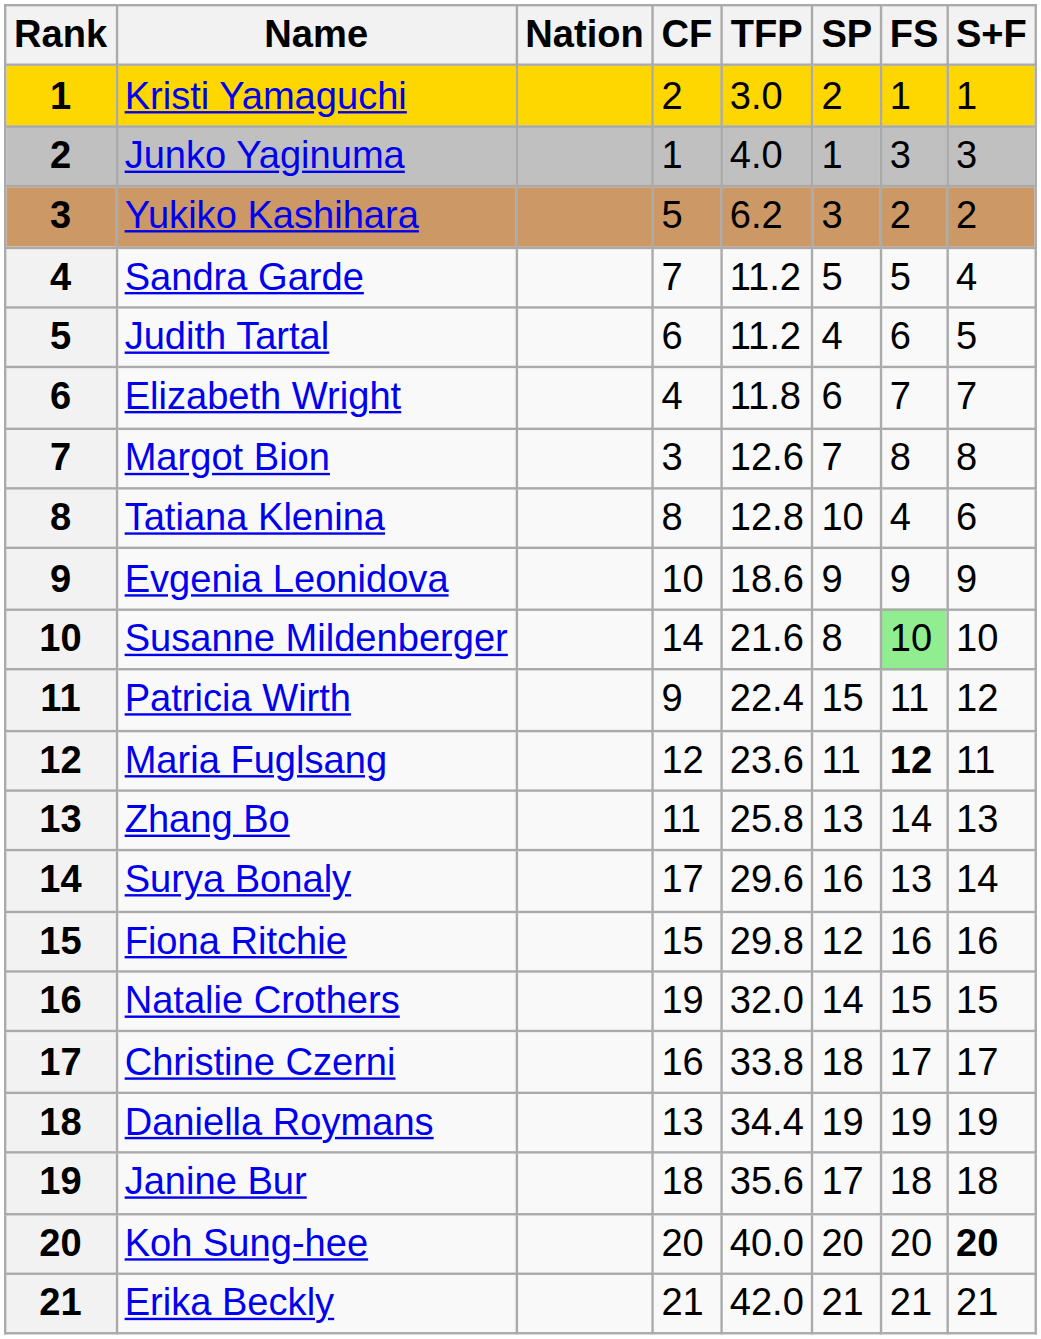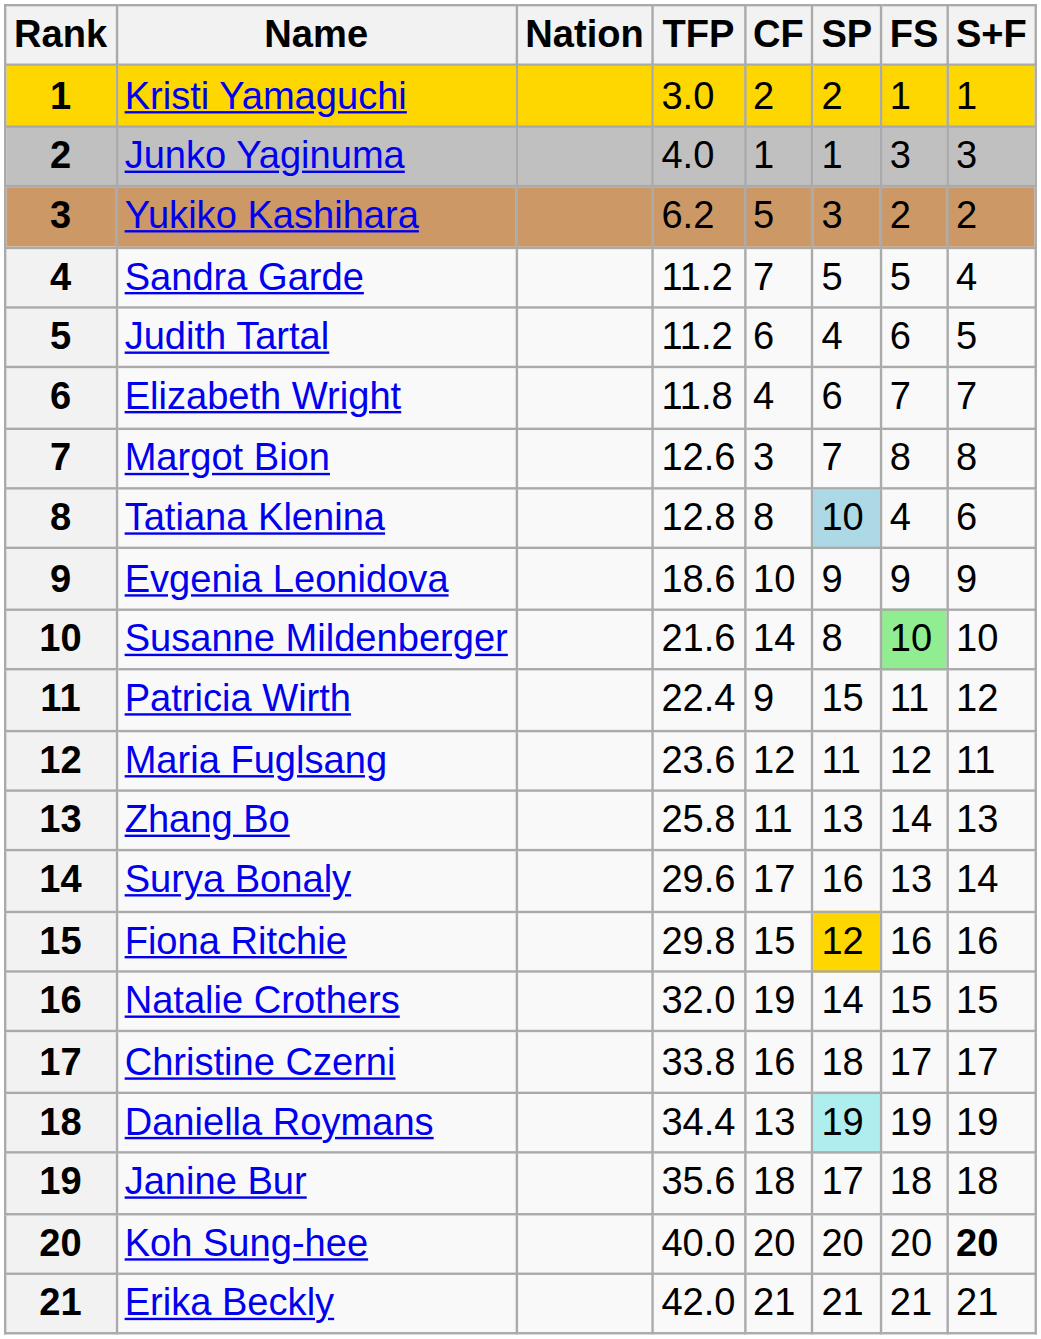 <table class="wikitable sortable">
 <tr>
 <th>Rank</th>
 <th>Name</th>
 <th>Nation</th>
+<th>TFP</th>
 <th>CF</th>
-<th>TFP</th>
 <th>SP</th>
 <th>FS</th>
 <th>S+F</th>
 </tr>
 <tr bgcolor=gold>
 <td align=center><strong>1</strong></td>
 <td><a href='#'>Kristi Yamaguchi</a></td>
 <td></td>
+<td>3.0</td>
 <td>2</td>
-<td>3.0</td>
 <td>2</td>
 <td>1</td>
 <td>1</td>
 </tr>
 <tr bgcolor=silver>
 <td align=center><strong>2</strong></td>
 <td><a href='#'>Junko Yaginuma</a></td>
 <td></td>
+<td>4.0</td>
 <td>1</td>
-<td>4.0</td>
 <td>1</td>
 <td>3</td>
 <td>3</td>
 </tr>
 <tr bgcolor=cc9966>
 <td align=center><strong>3</strong></td>
 <td><a href='#'>Yukiko Kashihara</a></td>
 <td></td>
+<td>6.2</td>
 <td>5</td>
-<td>6.2</td>
 <td>3</td>
 <td>2</td>
 <td>2</td>
 </tr>
 <tr>
 <th>4</th>
 <td><a href='#'>Sandra Garde</a></td>
 <td></td>
+<td>11.2</td>
 <td>7</td>
-<td>11.2</td>
 <td>5</td>
 <td>5</td>
 <td>4</td>
 </tr>
 <tr>
 <th>5</th>
 <td><a href='#'>Judith Tartal</a></td>
 <td></td>
+<td>11.2</td>
 <td>6</td>
-<td>11.2</td>
 <td>4</td>
 <td>6</td>
 <td>5</td>
 </tr>
 <tr>
 <th>6</th>
 <td><a href='#'>Elizabeth Wright</a></td>
 <td></td>
+<td>11.8</td>
 <td>4</td>
-<td>11.8</td>
 <td>6</td>
 <td>7</td>
 <td>7</td>
 </tr>
 <tr>
 <th>7</th>
 <td><a href='#'>Margot Bion</a></td>
 <td></td>
+<td>12.6</td>
 <td>3</td>
-<td>12.6</td>
 <td>7</td>
 <td>8</td>
 <td>8</td>
 </tr>
 <tr>
 <th>8</th>
 <td><a href='#'>Tatiana Klenina</a></td>
 <td></td>
+<td>12.8</td>
 <td>8</td>
-<td>12.8</td>
-<td>10</td>
+<td style="background: lightblue;">10</td>
 <td>4</td>
 <td>6</td>
 </tr>
 <tr>
 <th>9</th>
 <td><a href='#'>Evgenia Leonidova</a></td>
 <td></td>
+<td>18.6</td>
 <td>10</td>
-<td>18.6</td>
 <td>9</td>
 <td>9</td>
 <td>9</td>
 </tr>
 <tr>
 <th>10</th>
 <td><a href='#'>Susanne Mildenberger</a></td>
 <td></td>
+<td>21.6</td>
 <td>14</td>
-<td>21.6</td>
 <td>8</td>
 <td style="background: lightgreen;">10</td>
 <td>10</td>
 </tr>
 <tr>
 <th>11</th>
 <td><a href='#'>Patricia Wirth</a></td>
 <td></td>
+<td>22.4</td>
 <td>9</td>
-<td>22.4</td>
 <td>15</td>
 <td>11</td>
 <td>12</td>
 </tr>
 <tr>
 <th>12</th>
 <td><a href='#'>Maria Fuglsang</a></td>
 <td></td>
+<td>23.6</td>
 <td>12</td>
-<td>23.6</td>
 <td>11</td>
-<td><strong>12</strong></td>
+<td>12</td>
 <td>11</td>
 </tr>
 <tr>
 <th>13</th>
 <td><a href='#'>Zhang Bo</a></td>
 <td></td>
+<td>25.8</td>
 <td>11</td>
-<td>25.8</td>
 <td>13</td>
 <td>14</td>
 <td>13</td>
 </tr>
 <tr>
 <th>14</th>
 <td><a href='#'>Surya Bonaly</a></td>
 <td></td>
+<td>29.6</td>
 <td>17</td>
-<td>29.6</td>
 <td>16</td>
 <td>13</td>
 <td>14</td>
 </tr>
 <tr>
 <th>15</th>
 <td><a href='#'>Fiona Ritchie</a></td>
 <td></td>
+<td>29.8</td>
 <td>15</td>
-<td>29.8</td>
-<td>12</td>
+<td style="background: gold;">12</td>
 <td>16</td>
 <td>16</td>
 </tr>
 <tr>
 <th>16</th>
 <td><a href='#'>Natalie Crothers</a></td>
 <td></td>
+<td>32.0</td>
 <td>19</td>
-<td>32.0</td>
 <td>14</td>
 <td>15</td>
 <td>15</td>
 </tr>
 <tr>
 <th>17</th>
 <td><a href='#'>Christine Czerni</a></td>
 <td></td>
+<td>33.8</td>
 <td>16</td>
-<td>33.8</td>
 <td>18</td>
 <td>17</td>
 <td>17</td>
 </tr>
 <tr>
 <th>18</th>
 <td><a href='#'>Daniella Roymans</a></td>
 <td></td>
+<td>34.4</td>
 <td>13</td>
-<td>34.4</td>
-<td>19</td>
+<td style="background: paleturquoise;">19</td>
 <td>19</td>
 <td>19</td>
 </tr>
 <tr>
 <th>19</th>
 <td><a href='#'>Janine Bur</a></td>
 <td></td>
+<td>35.6</td>
 <td>18</td>
-<td>35.6</td>
 <td>17</td>
 <td>18</td>
 <td>18</td>
 </tr>
 <tr>
 <th>20</th>
 <td><a href='#'>Koh Sung-hee</a></td>
 <td></td>
+<td>40.0</td>
 <td>20</td>
-<td>40.0</td>
 <td>20</td>
 <td>20</td>
 <td><strong>20</strong></td>
 </tr>
 <tr>
 <th>21</th>
 <td><a href='#'>Erika Beckly</a></td>
 <td></td>
+<td>42.0</td>
 <td>21</td>
-<td>42.0</td>
 <td>21</td>
 <td>21</td>
 <td>21</td>
 </tr>
 </table>
